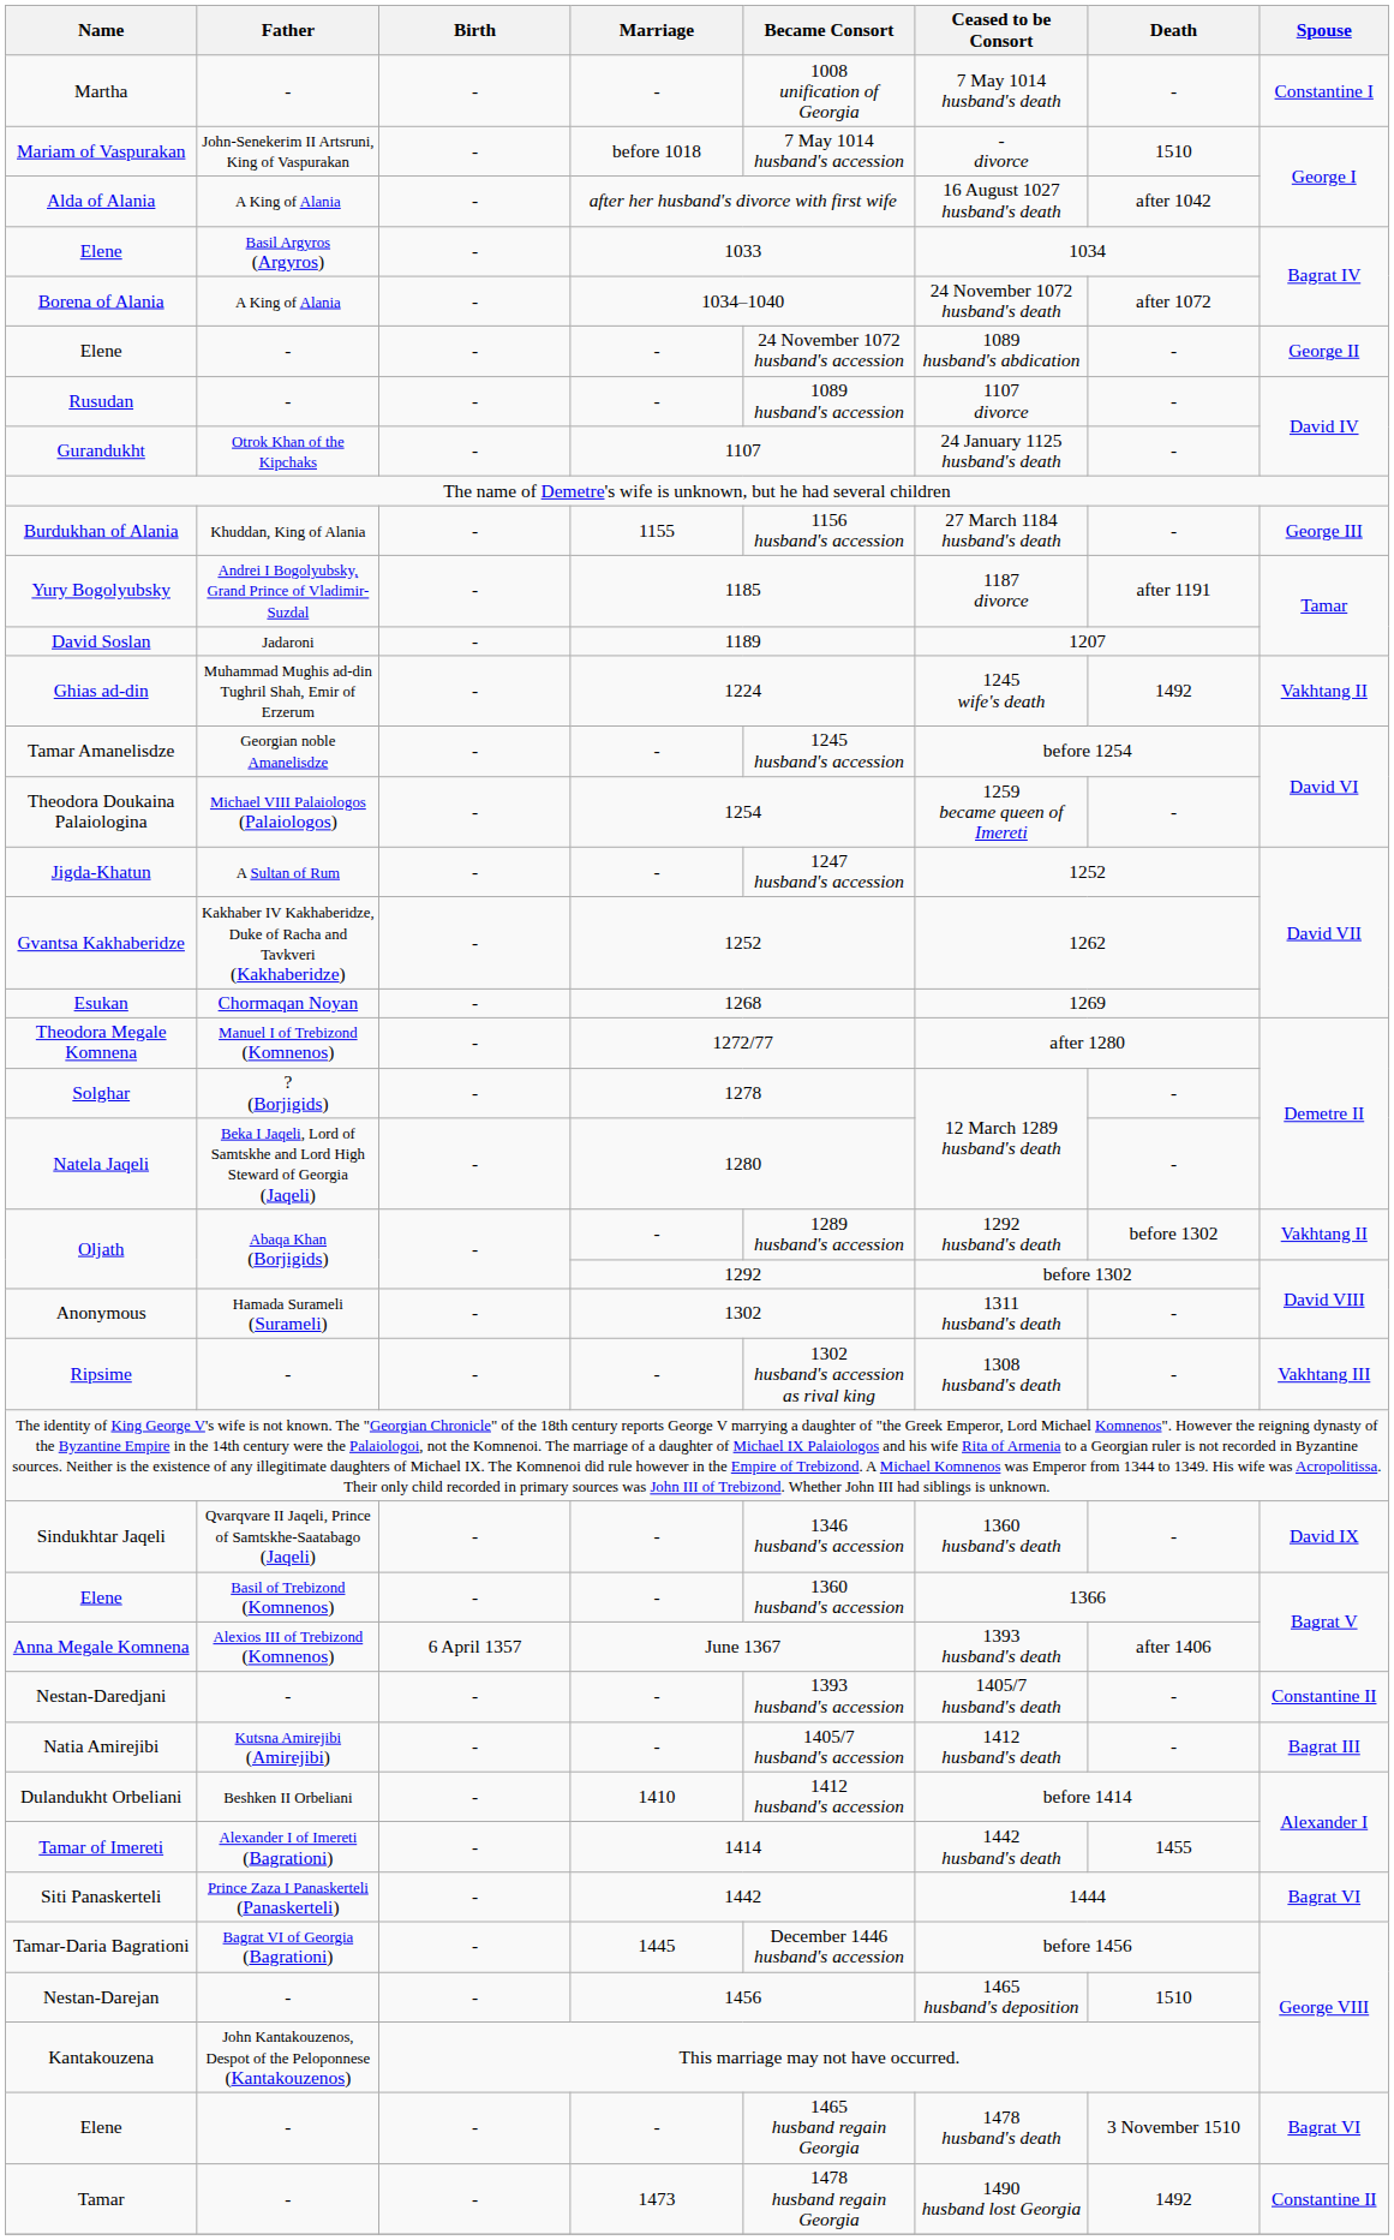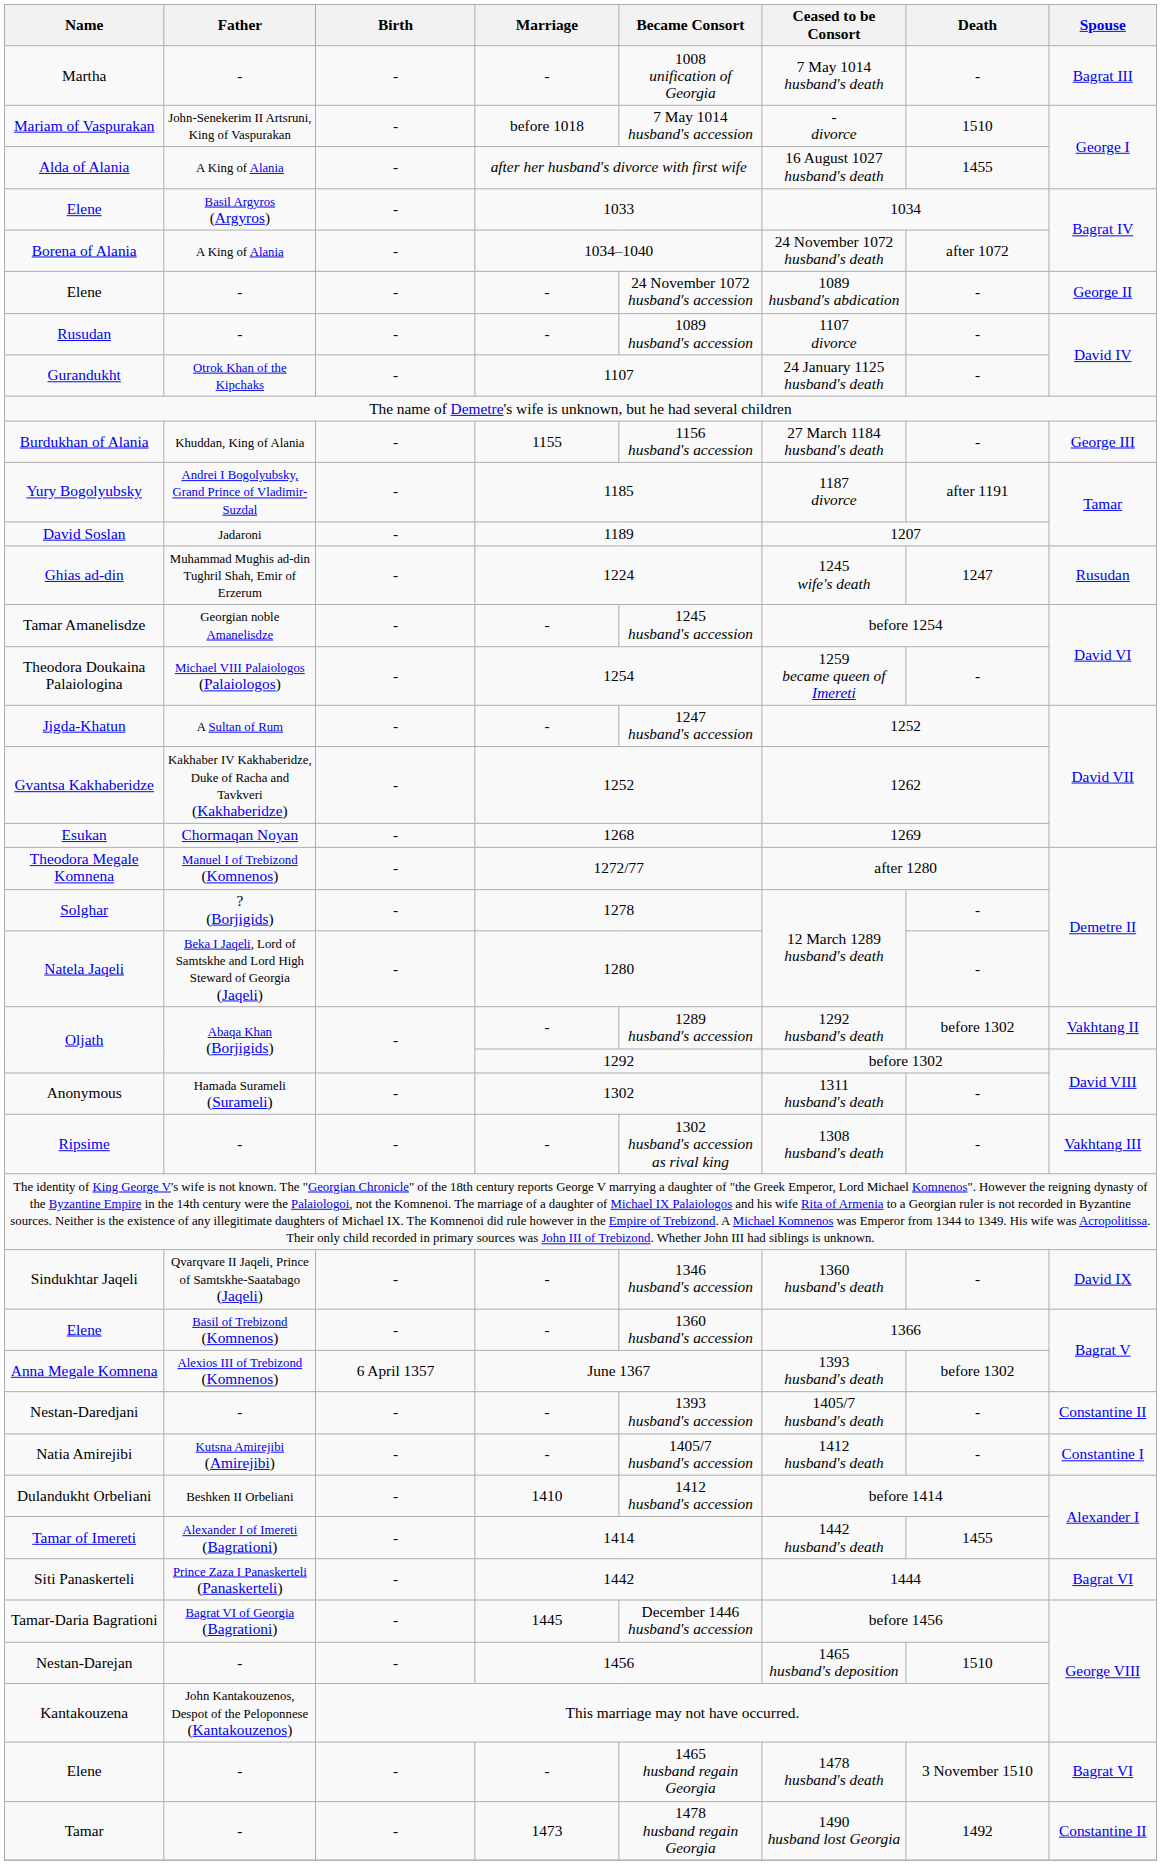 <table width=95% class="wikitable">
 <tr>
 <th width = "10%">Name</th>
 <th width = "9%">Father</th>
 <th width = "10%">Birth</th>
 <th width = "9%">Marriage</th>
 <th width = "9%">Became Consort</th>
 <th width = "9%">Ceased to be Consort</th>
 <th width = "9%">Death</th>
 <th width = "6%"><a href='#'>Spouse</a></th>
 </tr>
 <tr>
 <td align="center">Martha</td>
 <td align="center">-</td>
 <td align="center">-</td>
 <td align="center">-</td>
 <td align="center">1008<br><em>unification of Georgia</em></td>
 <td align="center">7 May 1014<br><em>husband's death</em></td>
 <td align="center">-</td>
-<td align="center"><a href='#'>Constantine I</a></td>
+<td align="center"><a href='#'>Bagrat III</a></td>
 </tr>
 <tr>
 <td align="center"><a href='#'>Mariam of Vaspurakan</a></td>
 <td align="center"><small>John-Senekerim II Artsruni, King of Vaspurakan</small></td>
 <td align="center">-</td>
 <td align="center">before 1018</td>
 <td align="center">7 May 1014<br><em>husband's accession</em></td>
 <td align="center">-<br><em>divorce</em></td>
 <td align="center">1510</td>
 <td align="center" rowspan="2"><a href='#'>George I</a></td>
 </tr>
 <tr>
 <td align="center"><a href='#'>Alda of Alania</a><br></td>
 <td align="center"><small>A King of <a href='#'>Alania</a></small></td>
 <td align="center">-</td>
 <td align="center" colspan="2"><em>after her husband's divorce with first wife</em></td>
 <td align="center">16 August 1027<br><em>husband's death</em></td>
-<td align="center">after 1042</td>
+<td align="center">1455</td>
 </tr>
 <tr>
 <td align="center"><a href='#'>Elene</a></td>
 <td align="center"><small><a href='#'>Basil Argyros</a></small><br>(<a href='#'>Argyros</a>)</td>
 <td align="center">-</td>
 <td align="center" colspan="2">1033</td>
 <td align="center" colspan="2">1034</td>
 <td align="center" rowspan="2"><a href='#'>Bagrat IV</a></td>
 </tr>
 <tr>
 <td align="center"><a href='#'>Borena of Alania</a></td>
 <td align="center"><small>A King of <a href='#'>Alania</a></small></td>
 <td align="center">-</td>
 <td align="center" colspan="2">1034–1040</td>
 <td align="center">24 November 1072<br><em>husband's death</em></td>
 <td align="center">after 1072</td>
 </tr>
 <tr>
 <td align="center">Elene</td>
 <td align="center">-</td>
 <td align="center">-</td>
 <td align="center">-</td>
 <td align="center">24 November 1072<br><em>husband's accession</em></td>
 <td align="center">1089<br><em>husband's abdication</em></td>
 <td align="center">-</td>
 <td align="center"><a href='#'>George II</a></td>
 </tr>
 <tr>
 <td align="center"><a href='#'>Rusudan</a></td>
 <td align="center">-</td>
 <td align="center">-</td>
 <td align="center">-</td>
 <td align="center">1089<br><em>husband's accession</em></td>
 <td align="center">1107<br><em>divorce</em></td>
 <td align="center">-</td>
 <td align="center" rowspan="2"><a href='#'>David IV</a></td>
 </tr>
 <tr>
 <td align="center"><a href='#'>Gurandukht</a></td>
 <td align="center"><small><a href='#'>Otrok Khan of the Kipchaks</a></small></td>
 <td align="center">-</td>
 <td align="center" colspan="2">1107</td>
 <td align="center">24 January 1125<br><em>husband's death</em></td>
 <td align="center">-</td>
 </tr>
 <tr>
 <td align="center" colspan="8">The name of <a href='#'>Demetre</a>'s wife is unknown, but he had several children</td>
 </tr>
 <tr>
 <td align="center"><a href='#'>Burdukhan of Alania</a></td>
 <td align="center"><small>Khuddan, King of Alania</small></td>
 <td align="center">-</td>
 <td align="center">1155</td>
 <td align="center">1156<br><em>husband's accession</em></td>
 <td align="center">27 March 1184<br><em>husband's death</em></td>
 <td align="center">-</td>
 <td align="center"><a href='#'>George III</a></td>
 </tr>
 <tr>
 <td align="center"><a href='#'>Yury Bogolyubsky</a></td>
 <td align="center"><small><a href='#'>Andrei I Bogolyubsky, Grand Prince of Vladimir-Suzdal</a></small></td>
 <td align="center">-</td>
 <td align="center" colspan="2">1185</td>
 <td align="center">1187<br><em>divorce</em></td>
 <td align="center">after 1191</td>
 <td align="center" rowspan="2"><a href='#'>Tamar</a></td>
 </tr>
 <tr>
 <td align="center"><a href='#'>David Soslan</a></td>
 <td align="center"><small>Jadaroni</small></td>
 <td align="center">-</td>
 <td align="center" colspan="2">1189</td>
 <td align="center" colspan="2">1207</td>
 </tr>
 <tr>
 <td align="center"><a href='#'>Ghias ad-din</a></td>
 <td align="center"><small>Muhammad Mughis ad-din Tughril Shah, Emir of Erzerum</small></td>
 <td align="center">-</td>
 <td align="center" colspan="2">1224</td>
 <td align="center">1245<br><em>wife's death</em></td>
-<td align="center">1492</td>
-<td align="center"><a href='#'>Vakhtang II</a></td>
+<td align="center">1247</td>
+<td align="center"><a href='#'>Rusudan</a></td>
 </tr>
 <tr>
 <td align="center">Tamar Amanelisdze</td>
 <td align="center"><small>Georgian noble <a href='#'>Amanelisdze</a></small></td>
 <td align="center">-</td>
 <td align="center">-</td>
 <td align="center">1245<br><em>husband's accession</em></td>
 <td align="center" colspan="2">before 1254</td>
 <td align="center" rowspan="2"><a href='#'>David VI</a></td>
 </tr>
 <tr>
 <td align="center">Theodora Doukaina Palaiologina</td>
 <td align="center"><small><a href='#'>Michael VIII Palaiologos</a></small><br>(<a href='#'>Palaiologos</a>)</td>
 <td align="center">-</td>
 <td align="center" colspan="2">1254</td>
 <td align="center">1259<br><em>became queen of <a href='#'>Imereti</a></em></td>
 <td align="center">-</td>
 </tr>
 <tr>
 <td align="center"><a href='#'>Jigda-Khatun</a></td>
 <td align="center"><small>A <a href='#'>Sultan of Rum</a></small></td>
 <td align="center">-</td>
 <td align="center">-</td>
 <td align="center">1247<br><em>husband's accession</em></td>
 <td align="center" colspan="2">1252</td>
 <td align="center" rowspan="3"><a href='#'>David VII</a></td>
 </tr>
 <tr>
 <td align="center"><a href='#'>Gvantsa Kakhaberidze</a></td>
 <td align="center"><small>Kakhaber IV Kakhaberidze, Duke of Racha and Tavkveri</small><br>(<a href='#'>Kakhaberidze</a>)</td>
 <td align="center">-</td>
 <td align="center" colspan="2">1252</td>
 <td align="center" colspan="2">1262</td>
 </tr>
 <tr>
 <td align="center"><a href='#'>Esukan</a></td>
 <td align="center"><a href='#'>Chormaqan Noyan</a></td>
 <td align="center">-</td>
 <td align="center" colspan="2">1268</td>
 <td align="center" colspan="2">1269</td>
 </tr>
 <tr>
 <td align="center"><a href='#'>Theodora Megale Komnena</a></td>
 <td align="center"><small><a href='#'>Manuel I of Trebizond</a></small><br>(<a href='#'>Komnenos</a>)</td>
 <td align="center">-</td>
 <td align="center" colspan="2">1272/77</td>
 <td align="center" colspan="2">after 1280</td>
 <td align="center" rowspan="3"><a href='#'>Demetre II</a><br></td>
 </tr>
 <tr>
 <td align="center"><a href='#'>Solghar</a></td>
 <td align="center">?<br>(<a href='#'>Borjigids</a>)</td>
 <td align="center">-</td>
 <td align="center" colspan="2">1278</td>
 <td align="center" rowspan="2">12 March 1289<br><em>husband's death</em></td>
 <td align="center">-</td>
 </tr>
 <tr>
 <td align="center"><a href='#'>Natela Jaqeli</a></td>
 <td align="center"><small><a href='#'>Beka I Jaqeli</a>, Lord of Samtskhe and Lord High Steward of Georgia</small><br>(<a href='#'>Jaqeli</a>)</td>
 <td align="center">-</td>
 <td align="center" colspan="2">1280</td>
 <td align="center">-</td>
 </tr>
 <tr>
 <td align="center" rowspan="2"><a href='#'>Oljath</a></td>
 <td align="center" rowspan="2"><small><a href='#'>Abaqa Khan</a></small><br>(<a href='#'>Borjigids</a>)</td>
 <td align="center" rowspan="2">-</td>
 <td align="center">-</td>
 <td align="center">1289<br><em>husband's accession</em></td>
 <td align="center">1292<br><em>husband's death</em></td>
 <td align="center">before 1302</td>
 <td align="center"><a href='#'>Vakhtang II</a></td>
 </tr>
 <tr>
 <td align="center" colspan="2">1292</td>
 <td align="center" colspan="2">before 1302</td>
 <td align="center" rowspan="2"><a href='#'>David VIII</a></td>
 </tr>
 <tr>
 <td align="center">Anonymous</td>
 <td align="center"><small>Hamada Surameli</small><br>(<a href='#'>Surameli</a>)</td>
 <td align="center">-</td>
 <td align="center" colspan="2">1302</td>
 <td align="center">1311<br><em>husband's death</em></td>
 <td align="center">-</td>
 </tr>
 <tr>
 <td align="center"><a href='#'>Ripsime</a></td>
 <td align="center">-</td>
 <td align="center">-</td>
 <td align="center">-</td>
 <td align="center">1302<br><em>husband's accession as rival king</em></td>
 <td align="center">1308<br><em>husband's death</em></td>
 <td align="center">-</td>
 <td align="center"><a href='#'>Vakhtang III</a></td>
 </tr>
 <tr>
 <td align="center" colspan="8"><small>The identity of <a href='#'>King George V</a>'s wife is not known. The "<a href='#'>Georgian Chronicle</a>" of the 18th century reports George V marrying a daughter of "the Greek Emperor, Lord Michael <a href='#'>Komnenos</a>". However the reigning dynasty of the <a href='#'>Byzantine Empire</a> in the 14th century were the <a href='#'>Palaiologoi</a>, not the Komnenoi. The marriage of a daughter of <a href='#'>Michael IX Palaiologos</a> and his wife <a href='#'>Rita of Armenia</a> to a Georgian ruler is not recorded in Byzantine sources. Neither is the existence of any illegitimate daughters of Michael IX. The Komnenoi did rule however in the <a href='#'>Empire of Trebizond</a>. A <a href='#'>Michael Komnenos</a> was Emperor from 1344 to 1349. His wife was <a href='#'>Acropolitissa</a>. Their only child recorded in primary sources was <a href='#'>John III of Trebizond</a>. Whether John III had siblings is unknown.</small></td>
 </tr>
 <tr>
 <td align="center">Sindukhtar Jaqeli</td>
 <td align="center"><small>Qvarqvare II Jaqeli, Prince of Samtskhe-Saatabago</small><br>(<a href='#'>Jaqeli</a>)</td>
 <td align="center">-</td>
 <td align="center">-</td>
 <td align="center">1346<br><em>husband's accession</em></td>
 <td align="center">1360<br><em>husband's death</em></td>
 <td align="center">-</td>
 <td align="center"><a href='#'>David IX</a></td>
 </tr>
 <tr>
 <td align="center"><a href='#'>Elene</a></td>
 <td align="center"><small><a href='#'>Basil of Trebizond</a></small><br>(<a href='#'>Komnenos</a>)</td>
 <td align="center">-</td>
 <td align="center">-</td>
 <td align="center">1360<br><em>husband's accession</em></td>
 <td align="center" colspan="2">1366</td>
 <td align="center" rowspan="2"><a href='#'>Bagrat V</a></td>
 </tr>
 <tr>
 <td align="center"><a href='#'>Anna Megale Komnena</a></td>
 <td align="center"><small><a href='#'>Alexios III of Trebizond</a></small><br>(<a href='#'>Komnenos</a>)</td>
 <td align="center">6 April 1357</td>
 <td align="center" colspan="2">June 1367</td>
 <td align="center">1393<br><em>husband's death</em></td>
-<td align="center">after 1406</td>
+<td align="center">before 1302</td>
 </tr>
 <tr>
 <td align="center">Nestan-Daredjani</td>
 <td align="center">-</td>
 <td align="center">-</td>
 <td align="center">-</td>
 <td align="center">1393<br><em>husband's accession</em></td>
 <td align="center">1405/7<br><em>husband's death</em></td>
 <td align="center">-</td>
 <td align="center"><a href='#'>Constantine II</a></td>
 </tr>
 <tr>
 <td align="center">Natia Amirejibi</td>
 <td align="center"><small><a href='#'>Kutsna Amirejibi</a></small><br>(<a href='#'>Amirejibi</a>)</td>
 <td align="center">-</td>
 <td align="center">-</td>
 <td align="center">1405/7<br><em>husband's accession</em></td>
 <td align="center">1412<br><em>husband's death</em></td>
 <td align="center">-</td>
-<td align="center"><a href='#'>Bagrat III</a></td>
+<td align="center"><a href='#'>Constantine I</a></td>
 </tr>
 <tr>
 <td align="center">Dulandukht Orbeliani</td>
 <td align="center"><small>Beshken II Orbeliani</small></td>
 <td align="center">-</td>
 <td align="center">1410</td>
 <td align="center">1412<br><em>husband's accession</em></td>
 <td align="center" colspan="2">before 1414</td>
 <td align="center" rowspan="2"><a href='#'>Alexander I</a></td>
 </tr>
 <tr>
 <td align="center"><a href='#'>Tamar of Imereti</a></td>
 <td align="center"><small><a href='#'>Alexander I of Imereti</a></small><br>(<a href='#'>Bagrationi</a>)</td>
 <td align="center">-</td>
 <td align="center" colspan="2">1414</td>
 <td align="center">1442<br><em>husband's death</em></td>
 <td align="center">1455</td>
 </tr>
 <tr>
 <td align="center">Siti Panaskerteli</td>
 <td align="center"><small><a href='#'>Prince Zaza I Panaskerteli</a></small><br>(<a href='#'>Panaskerteli</a>)</td>
 <td align="center">-</td>
 <td align="center" colspan="2">1442</td>
 <td align="center" colspan="2">1444</td>
 <td align="center"><a href='#'>Bagrat VI</a></td>
 </tr>
 <tr>
 <td align="center">Tamar-Daria Bagrationi</td>
 <td align="center"><small><a href='#'>Bagrat VI of Georgia</a></small><br>(<a href='#'>Bagrationi</a>)</td>
 <td align="center">-</td>
 <td align="center">1445</td>
 <td align="center">December 1446<br><em>husband's accession</em></td>
 <td align="center" colspan="2">before 1456</td>
 <td align="center" rowspan="3"><a href='#'>George VIII</a></td>
 </tr>
 <tr>
 <td align="center">Nestan-Darejan</td>
 <td align="center">-</td>
 <td align="center">-</td>
 <td align="center" colspan="2">1456</td>
 <td align="center">1465<br><em>husband's deposition</em></td>
 <td align="center">1510</td>
 </tr>
 <tr>
 <td align="center">Kantakouzena</td>
 <td align="center"><small>John Kantakouzenos, Despot of the Peloponnese</small><br>(<a href='#'>Kantakouzenos</a>)</td>
 <td align="center" colspan="5">This marriage may not have occurred.</td>
 </tr>
 <tr>
 <td align="center">Elene</td>
 <td align="center">-</td>
 <td align="center">-</td>
 <td align="center">-</td>
 <td align="center">1465<br><em>husband regain Georgia</em></td>
 <td align="center">1478<br><em>husband's death</em></td>
 <td align="center">3 November 1510</td>
 <td align="center"><a href='#'>Bagrat VI</a></td>
 </tr>
 <tr>
 <td align="center">Tamar</td>
 <td align="center">-</td>
 <td align="center">-</td>
 <td align="center">1473</td>
 <td align="center">1478<br><em>husband regain Georgia</em></td>
 <td align="center">1490<br><em>husband lost Georgia</em></td>
 <td align="center">1492</td>
 <td align="center"><a href='#'>Constantine II</a></td>
 </tr>
 <tr>
 </tr>
 </table>
